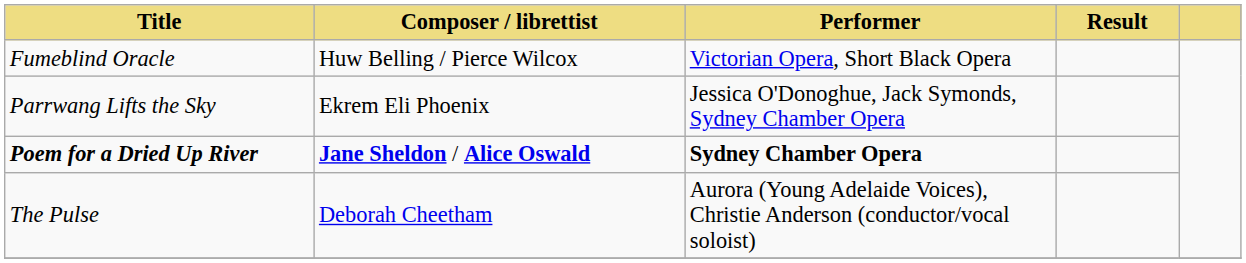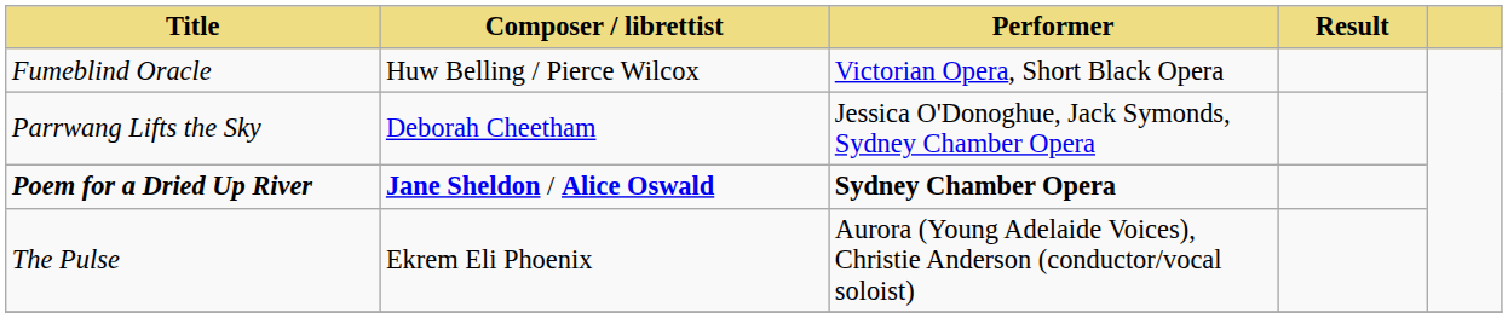 <table class="wikitable" width=100%>
 <tr>
 <th style="width:25%;background:#EEDD82;">Title</th>
 <th style="width:30%;background:#EEDD82;">Composer / librettist</th>
 <th style="width:30%;background:#EEDD82;">Performer</th>
 <th style="width:10%;background:#EEDD82;">Result</th>
 <th style="width:5%;background:#EEDD82;"></th>
 </tr>
 <tr>
 <td><em>Fumeblind Oracle</em></td>
 <td>Huw Belling / Pierce Wilcox</td>
 <td><a href='#'>Victorian Opera</a>, Short Black Opera</td>
 <td></td>
 <td rowspan="4"></td>
 </tr>
 <tr>
 <td><em>Parrwang Lifts the Sky</em></td>
-<td>Ekrem Eli Phoenix</td>
+<td><a href='#'>Deborah Cheetham</a></td>
 <td>Jessica O'Donoghue, Jack Symonds, <a href='#'>Sydney Chamber Opera</a></td>
 <td></td>
 </tr>
 <tr>
 <td><strong><em>Poem for a Dried Up River</em></strong></td>
 <td><strong><a href='#'>Jane Sheldon</a></strong> / <strong><a href='#'>Alice Oswald</a></strong></td>
 <td><strong>Sydney Chamber Opera</strong></td>
 <td></td>
 </tr>
 <tr>
 <td><em>The Pulse</em></td>
-<td><a href='#'>Deborah Cheetham</a></td>
+<td>Ekrem Eli Phoenix</td>
 <td>Aurora (Young Adelaide Voices), Christie Anderson (conductor/vocal soloist)</td>
 <td></td>
 </tr>
 <tr>
 </tr>
 </table>
